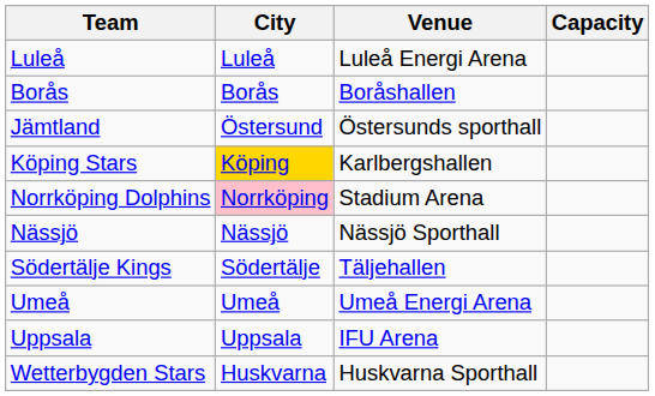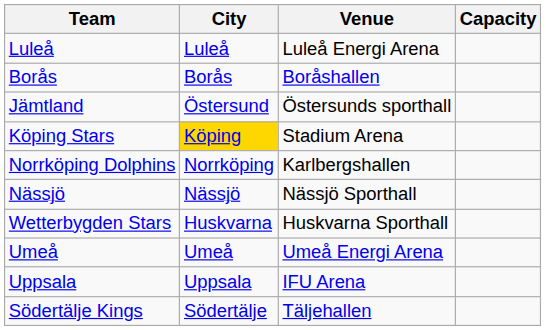 <table class="wikitable sortable">
 <tr>
 <th>Team</th>
 <th>City</th>
 <th>Venue</th>
 <th>Capacity</th>
 </tr>
 <tr>
 <td><a href='#'>Luleå</a></td>
 <td><a href='#'>Luleå</a></td>
 <td>Luleå Energi Arena</td>
 <td></td>
 </tr>
 <tr>
 <td><a href='#'>Borås</a></td>
 <td><a href='#'>Borås</a></td>
 <td><a href='#'>Boråshallen</a></td>
 <td></td>
 </tr>
 <tr>
 <td><a href='#'>Jämtland</a></td>
 <td><a href='#'>Östersund</a></td>
 <td>Östersunds sporthall</td>
 <td></td>
 </tr>
 <tr>
 <td><a href='#'>Köping Stars</a></td>
 <td style="background: gold;"><a href='#'>Köping</a></td>
-<td>Karlbergshallen</td>
+<td>Stadium Arena</td>
 <td></td>
 </tr>
 <tr>
 <td><a href='#'>Norrköping Dolphins</a></td>
-<td style="background: pink;"><a href='#'>Norrköping</a></td>
-<td>Stadium Arena</td>
+<td><a href='#'>Norrköping</a></td>
+<td>Karlbergshallen</td>
 <td></td>
 </tr>
 <tr>
 <td><a href='#'>Nässjö</a></td>
 <td><a href='#'>Nässjö</a></td>
 <td>Nässjö Sporthall</td>
 <td></td>
 </tr>
 <tr>
-<td><a href='#'>Södertälje Kings</a></td>
-<td><a href='#'>Södertälje</a></td>
-<td><a href='#'>Täljehallen</a></td>
+<td><a href='#'>Wetterbygden Stars</a></td>
+<td><a href='#'>Huskvarna</a></td>
+<td>Huskvarna Sporthall</td>
 <td></td>
 </tr>
 <tr>
 <td><a href='#'>Umeå</a></td>
 <td><a href='#'>Umeå</a></td>
 <td><a href='#'>Umeå Energi Arena</a></td>
 <td></td>
 </tr>
 <tr>
 <td><a href='#'>Uppsala</a></td>
 <td><a href='#'>Uppsala</a></td>
 <td><a href='#'>IFU Arena</a></td>
 <td></td>
 </tr>
 <tr>
-<td><a href='#'>Wetterbygden Stars</a></td>
-<td><a href='#'>Huskvarna</a></td>
-<td>Huskvarna Sporthall</td>
+<td><a href='#'>Södertälje Kings</a></td>
+<td><a href='#'>Södertälje</a></td>
+<td><a href='#'>Täljehallen</a></td>
 <td></td>
 </tr>
 </table>
